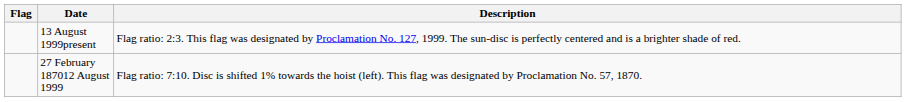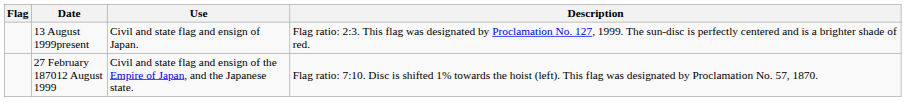 <table class="wikitable" width="100%">
 <tr>
 <th>Flag</th>
 <th style="width:100px;">Date</th>
+<th style="width:250px;">Use</th>
 <th style="min-width:250px;">Description</th>
 </tr>
 <tr>
 <td></td>
 <td>13 August 1999present</td>
+<td>Civil and state flag and ensign of Japan.</td>
 <td>Flag ratio: 2:3. This flag was designated by <a href='#'>Proclamation No. 127</a>, 1999. The sun-disc is perfectly centered and is a brighter shade of red.</td>
 </tr>
 <tr>
 <td></td>
 <td>27 February 187012 August 1999</td>
+<td>Civil and state flag and ensign of the <a href='#'>Empire of Japan</a>, and the Japanese state.</td>
 <td>Flag ratio: 7:10. Disc is shifted 1% towards the hoist (left). This flag was designated by Proclamation No. 57, 1870.</td>
 </tr>
 </table>
